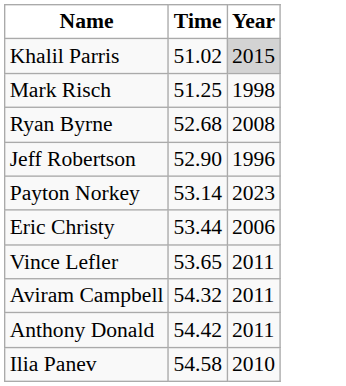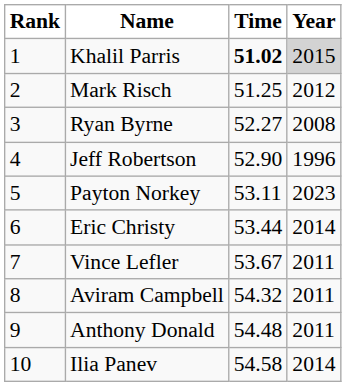 <table class="wikitable">
 <tr>
+<th style="background:white">Rank</th>
 <th style="background:white">Name</th>
 <th style="background:white">Time</th>
 <th style="background:white">Year</th>
 </tr>
 <tr>
+<td>1</td>
 <td>Khalil Parris</td>
-<td>51.02</td>
+<td><strong>51.02</strong></td>
 <td style="background: lightgrey;">2015</td>
 </tr>
 <tr>
+<td>2</td>
 <td>Mark Risch</td>
 <td>51.25</td>
-<td>1998</td>
+<td>2012</td>
 </tr>
 <tr>
+<td>3</td>
 <td>Ryan Byrne</td>
-<td>52.68</td>
+<td>52.27</td>
 <td>2008</td>
 </tr>
 <tr>
+<td>4</td>
 <td>Jeff Robertson</td>
 <td>52.90</td>
 <td>1996</td>
 </tr>
 <tr>
+<td>5</td>
 <td>Payton Norkey</td>
-<td>53.14</td>
+<td>53.11</td>
 <td>2023</td>
 </tr>
 <tr>
+<td>6</td>
 <td>Eric Christy</td>
 <td>53.44</td>
-<td>2006</td>
+<td>2014</td>
 </tr>
 <tr>
+<td>7</td>
 <td>Vince Lefler</td>
-<td>53.65</td>
+<td>53.67</td>
 <td>2011</td>
 </tr>
 <tr>
+<td>8</td>
 <td>Aviram Campbell</td>
 <td>54.32</td>
 <td>2011</td>
 </tr>
 <tr>
+<td>9</td>
 <td>Anthony Donald</td>
-<td>54.42</td>
+<td>54.48</td>
 <td>2011</td>
 </tr>
 <tr>
+<td>10</td>
 <td>Ilia Panev</td>
 <td>54.58</td>
-<td>2010</td>
+<td>2014</td>
 </tr>
 </table>
